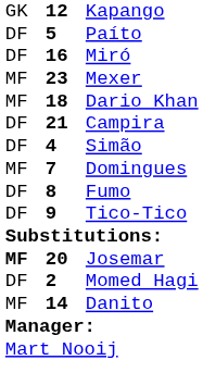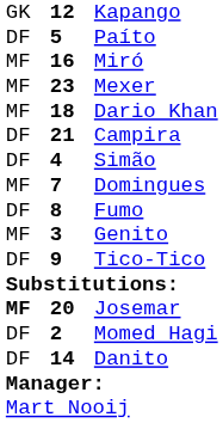 <table style="font-size: 90%" cellspacing="0" cellpadding="0" align="center">
 <tr>
 <th width=25></th>
 <th width=25></th>
 </tr>
 <tr>
 <td>GK</td>
 <td><strong>12</strong></td>
 <td><a href='#'>Kapango</a></td>
 </tr>
 <tr>
 <td>DF</td>
 <td><strong>5</strong></td>
 <td><a href='#'>Paíto</a></td>
 </tr>
 <tr>
-<td>DF</td>
+<td>MF</td>
 <td><strong>16</strong></td>
 <td><a href='#'>Miró</a></td>
 <td></td>
 </tr>
 <tr>
 <td>MF</td>
 <td><strong>23</strong></td>
 <td><a href='#'>Mexer</a></td>
 </tr>
 <tr>
 <td>MF</td>
 <td><strong>18</strong></td>
 <td><a href='#'>Dario Khan</a></td>
 <td></td>
 </tr>
 <tr>
 <td>DF</td>
 <td><strong>21</strong></td>
 <td><a href='#'>Campira</a></td>
 </tr>
 <tr>
 <td>DF</td>
 <td><strong>4</strong></td>
 <td><a href='#'>Simão</a></td>
 </tr>
 <tr>
 <td>MF</td>
 <td><strong>7</strong></td>
 <td><a href='#'>Domingues</a></td>
 </tr>
 <tr>
 <td>DF</td>
 <td><strong>8</strong></td>
 <td><a href='#'>Fumo</a></td>
 <td></td>
 <td></td>
 </tr>
 <tr>
+<td>MF</td>
+<td><strong>3</strong></td>
+<td><a href='#'>Genito</a></td>
+<td></td>
+<td></td>
+</tr>
+<tr>
 <td>DF</td>
 <td><strong>9</strong></td>
 <td><a href='#'>Tico-Tico</a></td>
 <td></td>
 <td></td>
 </tr>
 <tr>
 <td colspan=3><strong>Substitutions:</strong></td>
 </tr>
 <tr>
 <td><strong>MF</strong></td>
 <td><strong>20</strong></td>
 <td><a href='#'>Josemar</a></td>
 <td></td>
 <td></td>
 </tr>
 <tr>
 <td>DF</td>
 <td><strong>2</strong></td>
 <td><a href='#'>Momed Hagi</a></td>
 <td></td>
 <td></td>
 </tr>
 <tr>
-<td>MF</td>
+<td>DF</td>
 <td><strong>14</strong></td>
 <td><a href='#'>Danito</a></td>
 <td></td>
 <td></td>
 </tr>
 <tr>
 <td colspan=3><strong>Manager:</strong></td>
 </tr>
 <tr>
 <td colspan=3> <a href='#'>Mart Nooij</a></td>
 </tr>
 </table>
